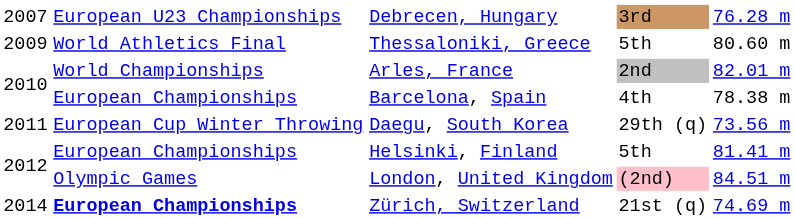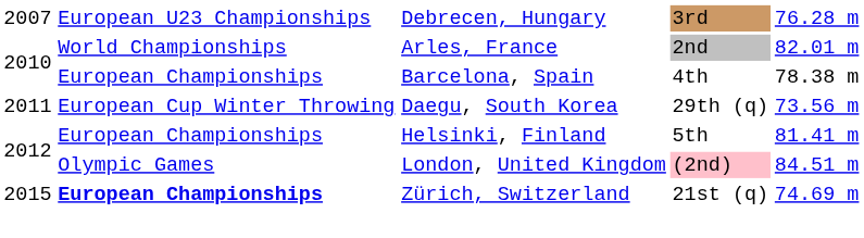 <table>
 <tr>
 <td>2007</td>
 <td><a href='#'>European U23 Championships</a></td>
 <td><a href='#'>Debrecen, Hungary</a></td>
 <td bgcolor=cc9966>3rd</td>
 <td><a href='#'>76.28 m</a></td>
-</tr>
-<tr>
-<td>2009</td>
-<td><a href='#'>World Athletics Final</a></td>
-<td><a href='#'>Thessaloniki, Greece</a></td>
-<td>5th</td>
-<td>80.60 m</td>
 </tr>
 <tr>
 <td rowspan=2>2010</td>
 <td><a href='#'>World Championships</a></td>
 <td><a href='#'>Arles, France</a></td>
 <td bgcolor="silver">2nd</td>
 <td><a href='#'>82.01 m</a></td>
 </tr>
 <tr>
 <td><a href='#'>European Championships</a></td>
 <td><a href='#'>Barcelona</a>, <a href='#'>Spain</a></td>
 <td>4th</td>
 <td>78.38 m</td>
 </tr>
 <tr>
 <td>2011</td>
 <td><a href='#'>European Cup Winter Throwing</a></td>
 <td><a href='#'>Daegu</a>, <a href='#'>South Korea</a></td>
 <td>29th (q)</td>
 <td><a href='#'>73.56 m</a></td>
 </tr>
 <tr>
 <td rowspan=2>2012</td>
 <td><a href='#'>European Championships</a></td>
 <td><a href='#'>Helsinki</a>, <a href='#'>Finland</a></td>
 <td>5th</td>
 <td><a href='#'>81.41 m</a></td>
 </tr>
 <tr>
 <td><a href='#'>Olympic Games</a></td>
 <td><a href='#'>London</a>, <a href='#'>United Kingdom</a></td>
 <td bgcolor=pink> (2nd)</td>
 <td><a href='#'>84.51 m</a></td>
 </tr>
 <tr>
-<td>2014</td>
+<td>2015</td>
 <td><strong><a href='#'>European Championships</a></strong></td>
 <td><a href='#'>Zürich, Switzerland</a></td>
 <td>21st (q)</td>
 <td><a href='#'>74.69 m</a></td>
 </tr>
 </table>
